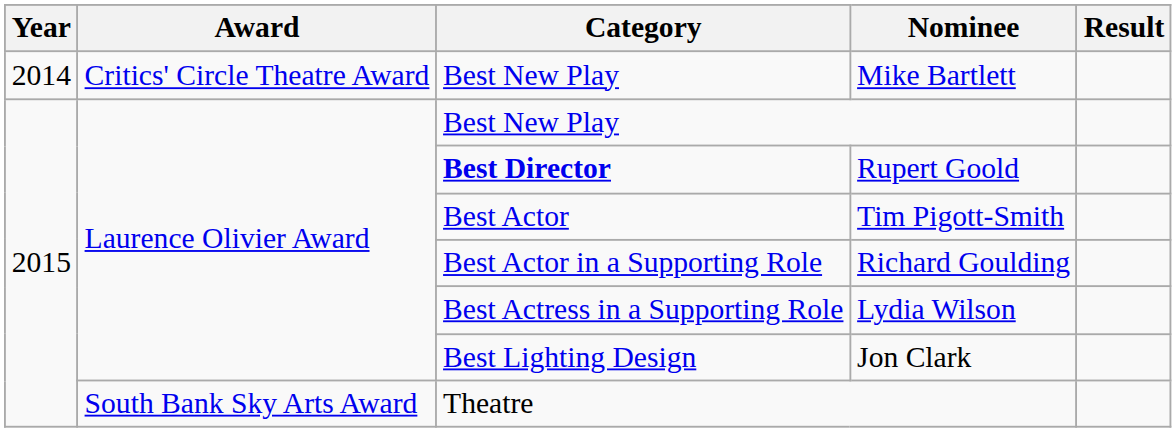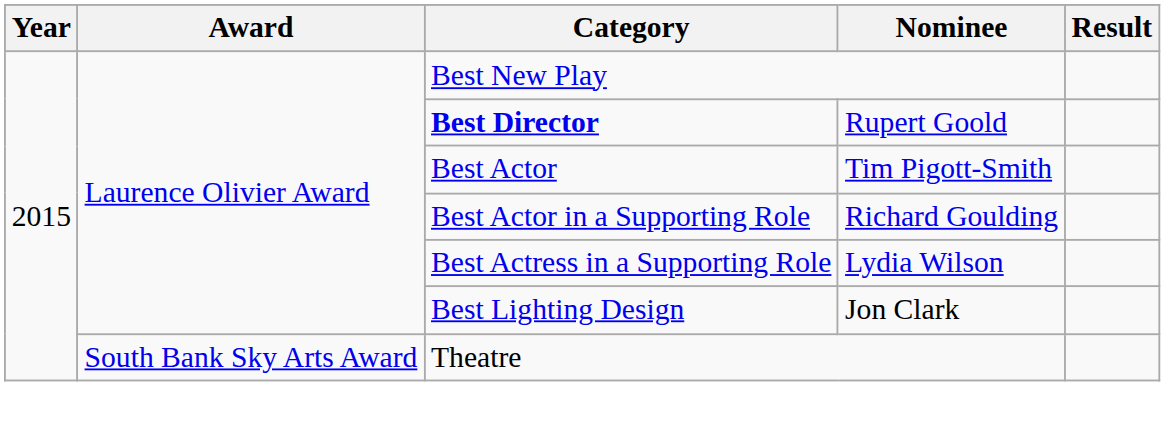 <table class="wikitable">
 <tr>
 <th>Year</th>
 <th>Award</th>
 <th>Category</th>
 <th>Nominee</th>
 <th>Result</th>
-</tr>
-<tr>
-<td>2014</td>
-<td><a href='#'>Critics' Circle Theatre Award</a></td>
-<td><a href='#'>Best New Play</a></td>
-<td><a href='#'>Mike Bartlett</a></td>
-<td></td>
 </tr>
 <tr>
 <td rowspan="7">2015</td>
 <td rowspan="6"><a href='#'>Laurence Olivier Award</a></td>
 <td colspan="2"><a href='#'>Best New Play</a></td>
 <td></td>
 </tr>
 <tr>
 <td><strong><a href='#'>Best Director</a></strong></td>
 <td><a href='#'>Rupert Goold</a></td>
 <td></td>
 </tr>
 <tr>
 <td><a href='#'>Best Actor</a></td>
 <td><a href='#'>Tim Pigott-Smith</a></td>
 <td></td>
 </tr>
 <tr>
 <td><a href='#'>Best Actor in a Supporting Role</a></td>
 <td><a href='#'>Richard Goulding</a></td>
 <td></td>
 </tr>
 <tr>
 <td><a href='#'>Best Actress in a Supporting Role</a></td>
 <td><a href='#'>Lydia Wilson</a></td>
 <td></td>
 </tr>
 <tr>
 <td><a href='#'>Best Lighting Design</a></td>
 <td>Jon Clark</td>
 <td></td>
 </tr>
 <tr>
 <td><a href='#'>South Bank Sky Arts Award</a></td>
 <td colspan="2">Theatre</td>
 <td></td>
 </tr>
 </table>
